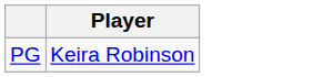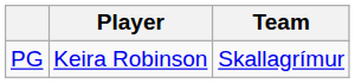 <table class="wikitable">
 <tr>
 <th align="center"></th>
 <th align="center">Player</th>
+<th align="center">Team</th>
 </tr>
 <tr>
 <td align=center><a href='#'>PG</a></td>
 <td> <a href='#'>Keira Robinson</a></td>
+<td><a href='#'>Skallagrímur</a></td>
 </tr>
 </table>
